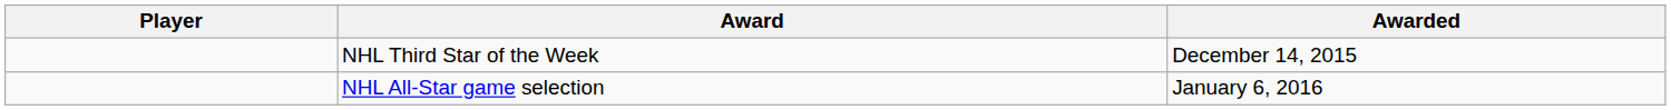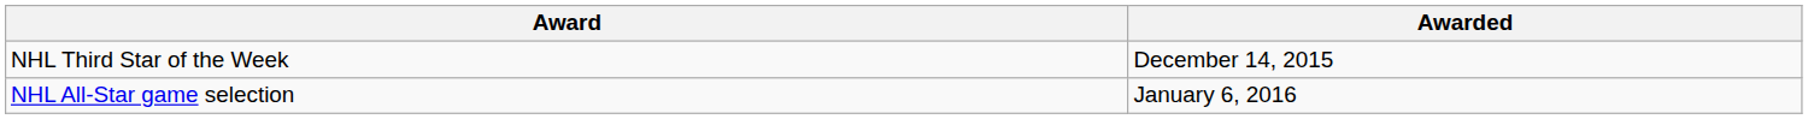 <table class="wikitable sortable" style="width:100%;">
 <tr>
-<th style="width:20%;">Player</th>
 <th style="width:50%;">Award</th>
 <th style="width:30%;" data-sort-type="date">Awarded</th>
 </tr>
 <tr>
-<td></td>
 <td>NHL Third Star of the Week</td>
 <td>December 14, 2015</td>
 </tr>
 <tr>
-<td></td>
 <td><a href='#'>NHL All-Star game</a> selection</td>
 <td>January 6, 2016</td>
 </tr>
 </table>
